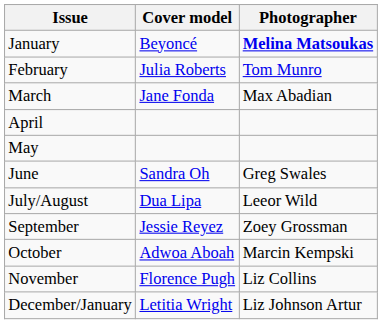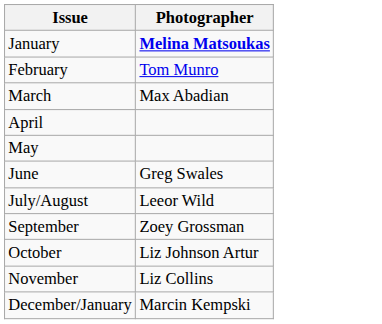 <table class="sortable wikitable">
 <tr>
 <th>Issue</th>
-<th>Cover model</th>
 <th>Photographer</th>
 </tr>
 <tr>
 <td>January</td>
-<td><a href='#'>Beyoncé</a></td>
 <td><strong><a href='#'>Melina Matsoukas</a></strong></td>
 </tr>
 <tr>
 <td>February</td>
-<td><a href='#'>Julia Roberts</a></td>
 <td><a href='#'>Tom Munro</a></td>
 </tr>
 <tr>
 <td>March</td>
-<td><a href='#'>Jane Fonda</a></td>
 <td>Max Abadian</td>
 </tr>
 <tr>
 <td>April</td>
 <td></td>
-<td></td>
 </tr>
 <tr>
 <td>May</td>
 <td></td>
-<td></td>
 </tr>
 <tr>
 <td>June</td>
-<td><a href='#'>Sandra Oh</a></td>
 <td>Greg Swales</td>
 </tr>
 <tr>
 <td>July/August</td>
-<td><a href='#'>Dua Lipa</a></td>
 <td>Leeor Wild</td>
 </tr>
 <tr>
 <td>September</td>
-<td><a href='#'>Jessie Reyez</a></td>
 <td>Zoey Grossman</td>
 </tr>
 <tr>
 <td>October</td>
-<td><a href='#'>Adwoa Aboah</a></td>
-<td>Marcin Kempski</td>
+<td>Liz Johnson Artur</td>
 </tr>
 <tr>
 <td>November</td>
-<td><a href='#'>Florence Pugh</a></td>
 <td>Liz Collins</td>
 </tr>
 <tr>
 <td>December/January</td>
-<td><a href='#'>Letitia Wright</a></td>
-<td>Liz Johnson Artur</td>
+<td>Marcin Kempski</td>
 </tr>
 </table>
